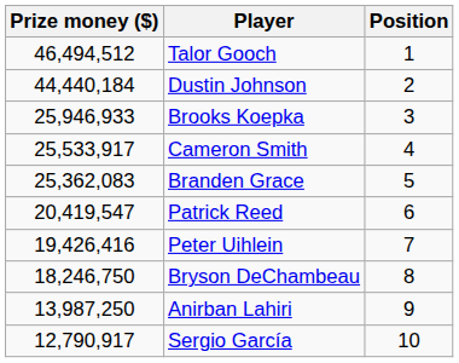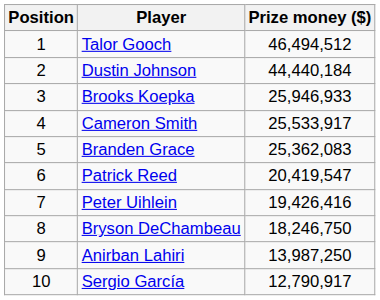 <table class="wikitable">
 <tr>
+<th>Position</th>
+<th>Player</th>
 <th>Prize money ($)</th>
-<th>Player</th>
-<th>Position</th>
 </tr>
 <tr>
+<td align=center>1</td>
+<td> <a href='#'>Talor Gooch</a></td>
 <td align=center>46,494,512</td>
-<td> <a href='#'>Talor Gooch</a></td>
-<td align=center>1</td>
 </tr>
 <tr>
+<td align=center>2</td>
+<td> <a href='#'>Dustin Johnson</a></td>
 <td align=center>44,440,184</td>
-<td> <a href='#'>Dustin Johnson</a></td>
-<td align=center>2</td>
 </tr>
 <tr>
+<td align=center>3</td>
+<td> <a href='#'>Brooks Koepka</a></td>
 <td align=center>25,946,933</td>
-<td> <a href='#'>Brooks Koepka</a></td>
-<td align=center>3</td>
 </tr>
 <tr>
+<td align=center>4</td>
+<td> <a href='#'>Cameron Smith</a></td>
 <td align=center>25,533,917</td>
-<td> <a href='#'>Cameron Smith</a></td>
-<td align=center>4</td>
 </tr>
 <tr>
+<td align=center>5</td>
+<td> <a href='#'>Branden Grace</a></td>
 <td align=center>25,362,083</td>
-<td> <a href='#'>Branden Grace</a></td>
-<td align=center>5</td>
 </tr>
 <tr>
+<td align=center>6</td>
+<td> <a href='#'>Patrick Reed</a></td>
 <td align=center>20,419,547</td>
-<td> <a href='#'>Patrick Reed</a></td>
-<td align=center>6</td>
 </tr>
 <tr>
+<td align=center>7</td>
+<td> <a href='#'>Peter Uihlein</a></td>
 <td align=center>19,426,416</td>
-<td> <a href='#'>Peter Uihlein</a></td>
-<td align=center>7</td>
 </tr>
 <tr>
+<td align=center>8</td>
+<td> <a href='#'>Bryson DeChambeau</a></td>
 <td align=center>18,246,750</td>
-<td> <a href='#'>Bryson DeChambeau</a></td>
-<td align=center>8</td>
 </tr>
 <tr>
+<td align=center>9</td>
+<td> <a href='#'>Anirban Lahiri</a></td>
 <td align=center>13,987,250</td>
-<td> <a href='#'>Anirban Lahiri</a></td>
-<td align=center>9</td>
 </tr>
 <tr>
+<td align=center>10</td>
+<td> <a href='#'>Sergio García</a></td>
 <td align=center>12,790,917</td>
-<td> <a href='#'>Sergio García</a></td>
-<td align=center>10</td>
 </tr>
 </table>
